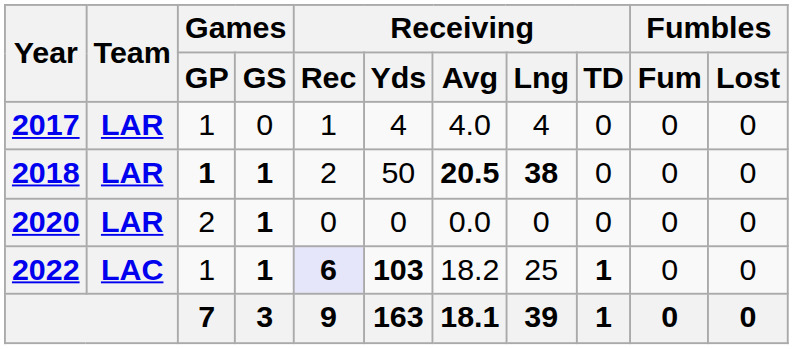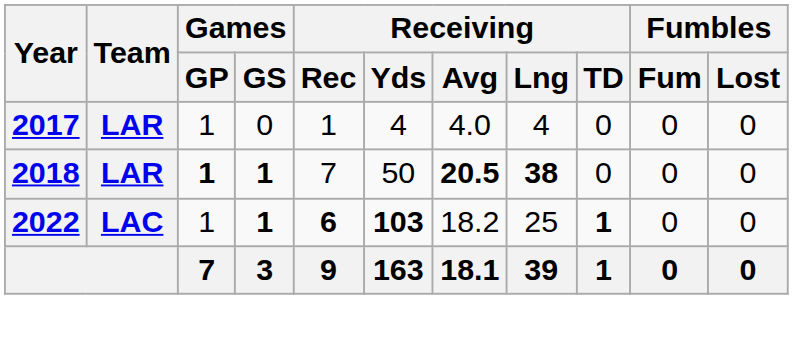 <table class="wikitable" style="text-align: center;">
 <tr>
 <th rowspan="2">Year</th>
 <th rowspan="2">Team</th>
 <th colspan="2">Games</th>
 <th colspan="5">Receiving</th>
 <th colspan="2">Fumbles</th>
 </tr>
 <tr>
 <th>GP</th>
 <th>GS</th>
 <th>Rec</th>
 <th>Yds</th>
 <th>Avg</th>
 <th>Lng</th>
 <th>TD</th>
 <th>Fum</th>
 <th>Lost</th>
 </tr>
 <tr>
 <th><a href='#'>2017</a></th>
 <th><a href='#'>LAR</a></th>
 <td>1</td>
 <td>0</td>
 <td>1</td>
 <td>4</td>
 <td>4.0</td>
 <td>4</td>
 <td>0</td>
 <td>0</td>
 <td>0</td>
 </tr>
 <tr>
 <th><a href='#'>2018</a></th>
 <th><a href='#'>LAR</a></th>
 <td><strong>1</strong></td>
 <td><strong>1</strong></td>
-<td>2</td>
+<td>7</td>
 <td>50</td>
 <td><strong>20.5</strong></td>
 <td><strong>38</strong></td>
-<td>0</td>
-<td>0</td>
-<td>0</td>
-</tr>
-<tr>
-<th><a href='#'>2020</a></th>
-<th><a href='#'>LAR</a></th>
-<td>2</td>
-<td><strong>1</strong></td>
-<td>0</td>
-<td>0</td>
-<td>0.0</td>
-<td>0</td>
 <td>0</td>
 <td>0</td>
 <td>0</td>
 </tr>
 <tr>
 <th><a href='#'>2022</a></th>
 <th><a href='#'>LAC</a></th>
 <td>1</td>
 <td><strong>1</strong></td>
-<td style="background: lavender;"><strong>6</strong></td>
+<td><strong>6</strong></td>
 <td><strong>103</strong></td>
 <td>18.2</td>
 <td>25</td>
 <td><strong>1</strong></td>
 <td>0</td>
 <td>0</td>
 </tr>
 <tr>
 <th colspan="2"></th>
 <th>7</th>
 <th>3</th>
 <th>9</th>
 <th>163</th>
 <th>18.1</th>
 <th>39</th>
 <th>1</th>
 <th>0</th>
 <th>0</th>
 </tr>
 </table>
